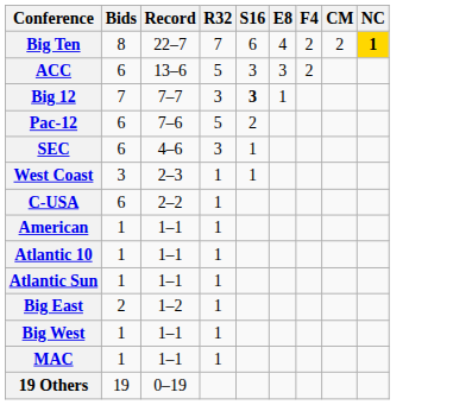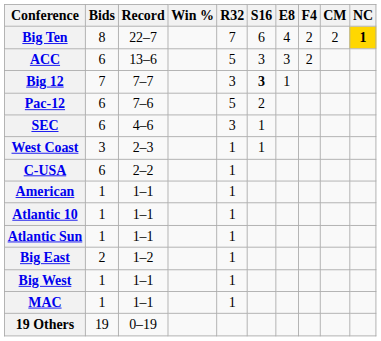 <table class="wikitable sortable plainrowheaders" style="text-align:center;">
 <tr>
 <th scope="col">Conference</th>
 <th scope="col">Bids</th>
 <th scope="col">Record</th>
+<th scope="col">Win %</th>
 <th scope="col">R32</th>
 <th scope="col">S16</th>
 <th scope="col">E8</th>
 <th scope="col">F4</th>
 <th scope="col">CM</th>
 <th scope="col">NC</th>
 </tr>
 <tr>
 <th scope="row"><a href='#'>Big Ten</a></th>
 <td>8</td>
 <td>22–7</td>
+<td></td>
 <td>7</td>
 <td>6</td>
 <td>4</td>
 <td>2</td>
 <td>2</td>
 <td style="background:gold;"><strong>1</strong></td>
 </tr>
 <tr>
 <th scope="row"><a href='#'>ACC</a></th>
 <td>6</td>
 <td>13–6</td>
+<td></td>
 <td>5</td>
 <td>3</td>
 <td>3</td>
 <td>2</td>
 <td></td>
 <td></td>
 </tr>
 <tr>
 <th scope="row"><a href='#'>Big 12</a></th>
 <td>7</td>
 <td>7–7</td>
+<td></td>
 <td>3</td>
 <td><strong>3</strong></td>
 <td>1</td>
 <td></td>
 <td></td>
 <td></td>
 </tr>
 <tr>
 <th scope="row"><a href='#'>Pac-12</a></th>
 <td>6</td>
 <td>7–6</td>
+<td></td>
 <td>5</td>
 <td>2</td>
 <td></td>
 <td></td>
 <td></td>
 <td></td>
 </tr>
 <tr>
 <th scope="row"><a href='#'>SEC</a></th>
 <td>6</td>
 <td>4–6</td>
+<td></td>
 <td>3</td>
 <td>1</td>
 <td></td>
 <td></td>
 <td></td>
 <td></td>
 </tr>
 <tr>
 <th scope="row"><a href='#'>West Coast</a></th>
 <td>3</td>
 <td>2–3</td>
+<td></td>
 <td>1</td>
 <td>1</td>
 <td></td>
 <td></td>
 <td></td>
 <td></td>
 </tr>
 <tr>
 <th scope="row"><a href='#'>C-USA</a></th>
 <td>6</td>
 <td>2–2</td>
+<td></td>
 <td>1</td>
 <td></td>
 <td></td>
 <td></td>
 <td></td>
 <td></td>
 </tr>
 <tr>
 <th scope="row"><a href='#'>American</a></th>
 <td>1</td>
 <td>1–1</td>
+<td></td>
 <td>1</td>
 <td></td>
 <td></td>
 <td></td>
 <td></td>
 <td></td>
 </tr>
 <tr>
 <th scope="row"><a href='#'>Atlantic 10</a></th>
 <td>1</td>
 <td>1–1</td>
+<td></td>
 <td>1</td>
 <td></td>
 <td></td>
 <td></td>
 <td></td>
 <td></td>
 </tr>
 <tr>
 <th scope="row"><a href='#'>Atlantic Sun</a></th>
 <td>1</td>
 <td>1–1</td>
+<td></td>
 <td>1</td>
 <td></td>
 <td></td>
 <td></td>
 <td></td>
 <td></td>
 </tr>
 <tr>
 <th scope="row"><a href='#'>Big East</a></th>
 <td>2</td>
 <td>1–2</td>
+<td></td>
 <td>1</td>
 <td></td>
 <td></td>
 <td></td>
 <td></td>
 <td></td>
 </tr>
 <tr>
 <th scope="row"><a href='#'>Big West</a></th>
 <td>1</td>
 <td>1–1</td>
+<td></td>
 <td>1</td>
 <td></td>
 <td></td>
 <td></td>
 <td></td>
 <td></td>
 </tr>
 <tr>
 <th scope="row"><a href='#'>MAC</a></th>
 <td>1</td>
 <td>1–1</td>
+<td></td>
 <td>1</td>
 <td></td>
 <td></td>
 <td></td>
 <td></td>
 <td></td>
 </tr>
 <tr>
 <th scope="row">19 Others</th>
 <td>19</td>
 <td>0–19</td>
 <td></td>
 <td></td>
 <td></td>
 <td></td>
 <td></td>
 <td></td>
+<td></td>
 </tr>
 </table>
